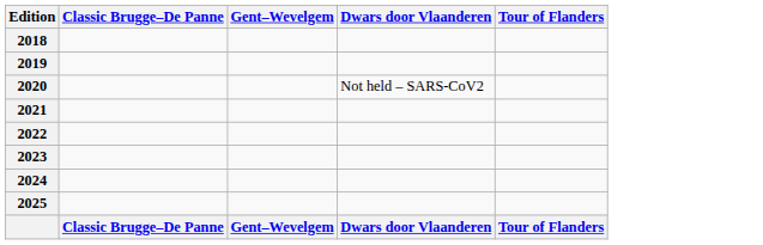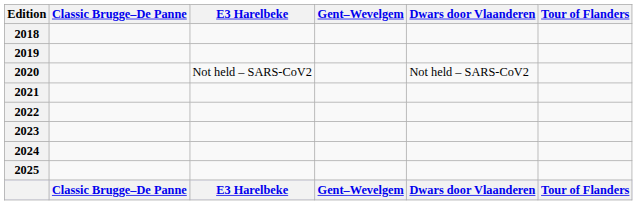 <table class="wikitable">
 <tr>
 <th>Edition</th>
 <th><a href='#'>Classic Brugge–De Panne</a></th>
+<th><a href='#'>E3 Harelbeke</a></th>
 <th><a href='#'>Gent–Wevelgem</a></th>
 <th><a href='#'>Dwars door Vlaanderen</a></th>
 <th><a href='#'>Tour of Flanders</a></th>
 </tr>
 <tr>
 <th>2018</th>
+<td></td>
 <td></td>
 <td></td>
 <td></td>
 <td></td>
 </tr>
 <tr>
 <th>2019</th>
 <td></td>
 <td></td>
 <td></td>
 <td></td>
+<td></td>
 </tr>
 <tr>
 <th>2020</th>
 <td></td>
+<td>Not held – SARS-CoV2</td>
 <td></td>
 <td>Not held – SARS-CoV2</td>
 <td></td>
 </tr>
 <tr>
 <th>2021</th>
+<td></td>
 <td></td>
 <td></td>
 <td></td>
 <td></td>
 </tr>
 <tr>
 <th>2022</th>
 <td></td>
 <td></td>
 <td></td>
 <td></td>
+<td></td>
 </tr>
 <tr>
 <th>2023</th>
+<td></td>
 <td></td>
 <td></td>
 <td></td>
 <td></td>
 </tr>
 <tr>
 <th>2024</th>
 <td></td>
 <td></td>
 <td></td>
 <td></td>
+<td></td>
 </tr>
 <tr>
 <th>2025</th>
+<td></td>
 <td></td>
 <td></td>
 <td></td>
 <td></td>
 </tr>
 <tr bgcolor=#ccccff>
 <th></th>
 <th><a href='#'>Classic Brugge–De Panne</a></th>
+<th><a href='#'>E3 Harelbeke</a></th>
 <th><a href='#'>Gent–Wevelgem</a></th>
 <th><a href='#'>Dwars door Vlaanderen</a></th>
 <th><a href='#'>Tour of Flanders</a></th>
 </tr>
 </table>
